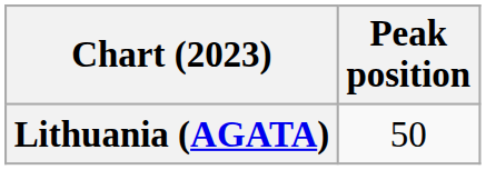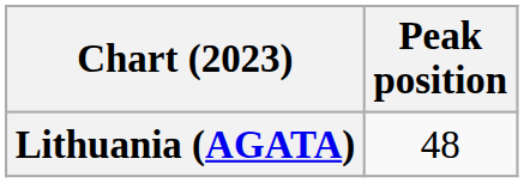 <table class="wikitable plainrowheaders" style="text-align:center">
 <tr>
 <th>Chart (2023)</th>
 <th>Peak<br>position</th>
 </tr>
 <tr>
 <th scope="row">Lithuania (<a href='#'>AGATA</a>)</th>
-<td>50</td>
+<td>48</td>
 </tr>
 </table>
